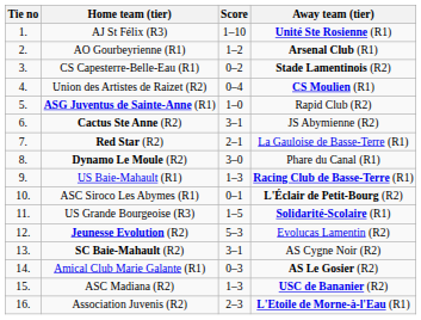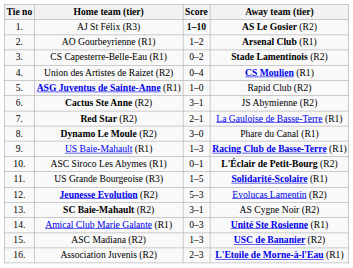 <table class="wikitable" style="text-align: center">
 <tr>
 <th>Tie no</th>
 <th>Home team (tier)</th>
 <th>Score</th>
 <th>Away team (tier)</th>
 </tr>
 <tr>
 <td>1.</td>
 <td> AJ St Félix (R3)</td>
-<td>1–10</td>
-<td><strong><a href='#'>Unité Ste Rosienne</a></strong> (R1) </td>
+<td><strong>1–10</strong></td>
+<td><strong>AS Le Gosier</strong> (R2) </td>
 </tr>
 <tr>
 <td>2.</td>
 <td> AO Gourbeyrienne (R1)</td>
 <td>1–2</td>
 <td><strong>Arsenal Club</strong> (R1) </td>
 </tr>
 <tr>
 <td>3.</td>
 <td> CS Capesterre-Belle-Eau (R1)</td>
 <td>0–2</td>
 <td><strong>Stade Lamentinois</strong> (R2) </td>
 </tr>
 <tr>
 <td>4.</td>
 <td> Union des Artistes de Raizet (R2)</td>
 <td>0–4</td>
 <td><strong><a href='#'>CS Moulien</a></strong> (R1) </td>
 </tr>
 <tr>
 <td>5.</td>
 <td> <strong><a href='#'>ASG Juventus de Sainte-Anne</a></strong> (R1)</td>
 <td>1–0</td>
 <td>Rapid Club (R2) </td>
 </tr>
 <tr>
 <td>6.</td>
 <td> <strong>Cactus Ste Anne</strong> (R2)</td>
 <td>3–1</td>
 <td>JS Abymienne (R2) </td>
 </tr>
 <tr>
 <td>7.</td>
 <td> <strong>Red Star</strong> (R2)</td>
 <td>2–1</td>
 <td><a href='#'>La Gauloise de Basse-Terre</a> (R1) </td>
 </tr>
 <tr>
 <td>8.</td>
 <td> <strong>Dynamo Le Moule</strong> (R2)</td>
 <td>3–0</td>
 <td>Phare du Canal (R1) </td>
 </tr>
 <tr>
 <td>9.</td>
 <td> <a href='#'>US Baie-Mahault</a> (R1)</td>
 <td>1–3</td>
 <td><strong><a href='#'>Racing Club de Basse-Terre</a></strong> (R1) </td>
 </tr>
 <tr>
 <td>10.</td>
 <td> ASC Siroco Les Abymes (R1)</td>
 <td>0–1</td>
 <td><strong>L'Éclair de Petit-Bourg</strong> (R2) </td>
 </tr>
 <tr>
 <td>11.</td>
 <td> US Grande Bourgeoise (R3)</td>
 <td>1–5</td>
 <td><strong><a href='#'>Solidarité-Scolaire</a></strong> (R1) </td>
 </tr>
 <tr>
 <td>12.</td>
 <td> <strong><a href='#'>Jeunesse Evolution</a></strong> (R2)</td>
 <td>5–3 </td>
 <td><a href='#'>Evolucas Lamentin</a> (R2) </td>
 </tr>
 <tr>
 <td>13.</td>
 <td> <strong>SC Baie-Mahault</strong> (R2)</td>
 <td>3–1</td>
 <td>AS Cygne Noir (R2) </td>
 </tr>
 <tr>
 <td>14.</td>
 <td> <a href='#'>Amical Club Marie Galante</a> (R1)</td>
 <td>0–3</td>
-<td><strong>AS Le Gosier</strong> (R2) </td>
+<td><strong><a href='#'>Unité Ste Rosienne</a></strong> (R1) </td>
 </tr>
 <tr>
 <td>15.</td>
 <td> ASC Madiana (R2)</td>
 <td>1–3</td>
 <td><strong><a href='#'>USC de Bananier</a></strong> (R2) </td>
 </tr>
 <tr>
 <td>16.</td>
 <td> Association Juvenis (R2)</td>
 <td>2–3</td>
 <td><strong><a href='#'>L'Etoile de Morne-à-l'Eau</a></strong> (R1) </td>
 </tr>
 </table>
